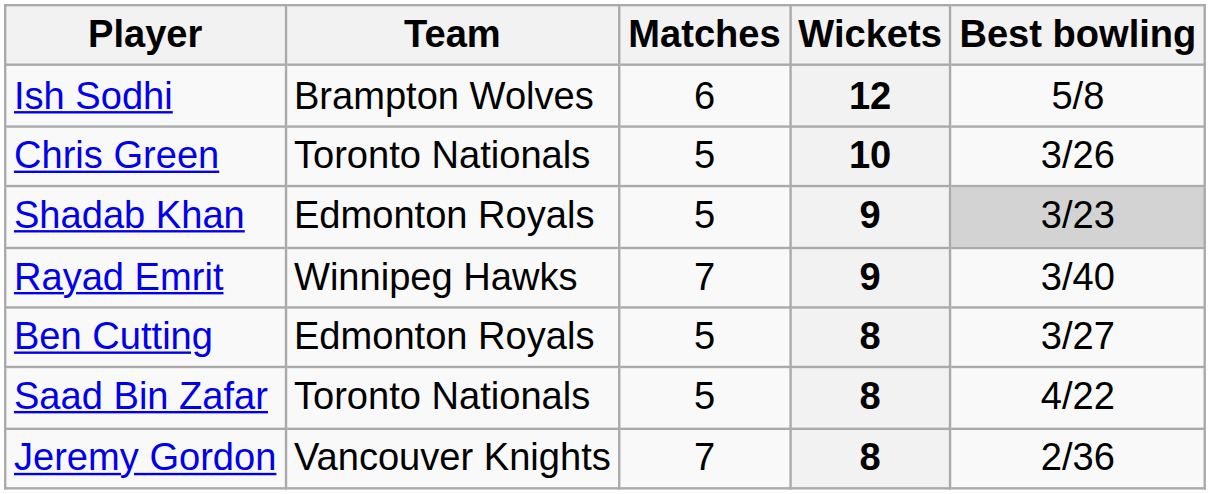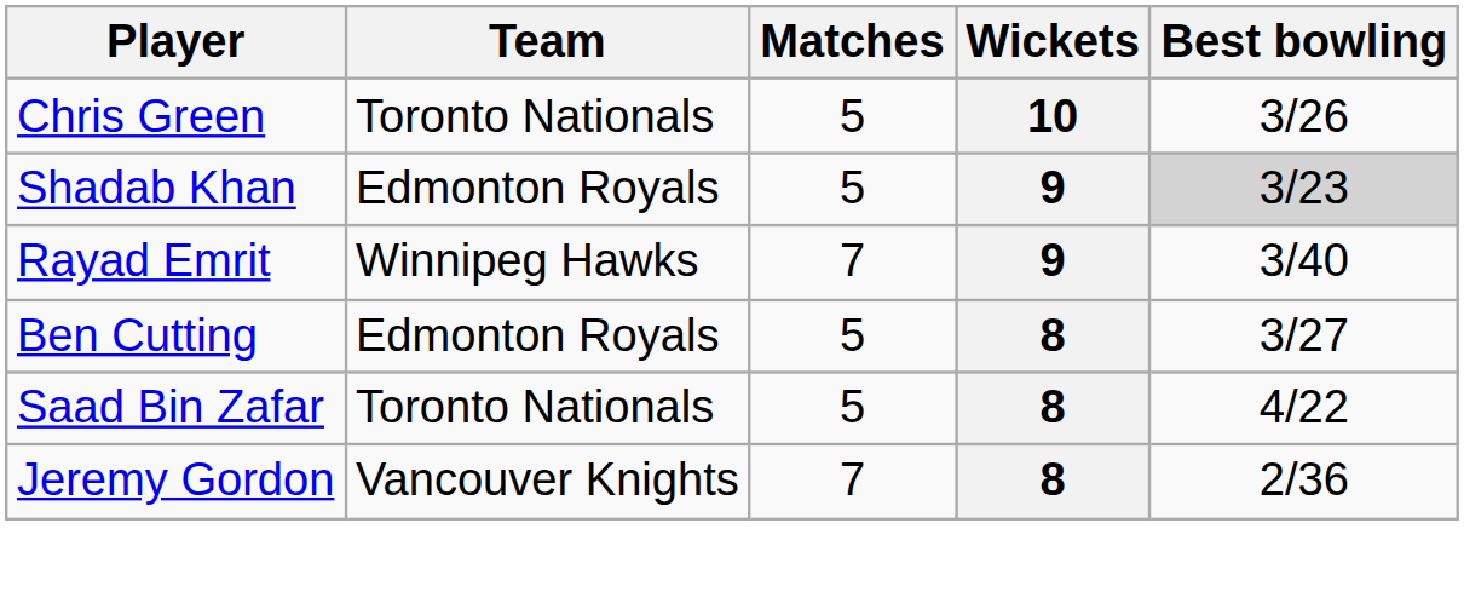 <table class="wikitable" style="text-align:center">
 <tr>
 <th>Player</th>
 <th>Team</th>
 <th>Matches</th>
 <th>Wickets</th>
 <th>Best bowling</th>
-</tr>
-<tr>
-<td style="text-align:left"><a href='#'>Ish Sodhi</a></td>
-<td style="text-align:left">Brampton Wolves</td>
-<td>6</td>
-<th>12</th>
-<td>5/8</td>
 </tr>
 <tr>
 <td style="text-align:left"><a href='#'>Chris Green</a></td>
 <td style="text-align:left">Toronto Nationals</td>
 <td>5</td>
 <th>10</th>
 <td>3/26</td>
 </tr>
 <tr>
 <td style="text-align:left"><a href='#'>Shadab Khan</a></td>
 <td style="text-align:left">Edmonton Royals</td>
 <td>5</td>
 <th>9</th>
 <td style="background: lightgrey;">3/23</td>
 </tr>
 <tr>
 <td style="text-align:left"><a href='#'>Rayad Emrit</a></td>
 <td style="text-align:left">Winnipeg Hawks</td>
 <td>7</td>
 <th>9</th>
 <td>3/40</td>
 </tr>
 <tr>
 <td style="text-align:left"><a href='#'>Ben Cutting</a></td>
 <td style="text-align:left">Edmonton Royals</td>
 <td>5</td>
 <th>8</th>
 <td>3/27</td>
 </tr>
 <tr>
 <td style="text-align:left"><a href='#'>Saad Bin Zafar</a></td>
 <td style="text-align:left">Toronto Nationals</td>
 <td>5</td>
 <th>8</th>
 <td>4/22</td>
 </tr>
 <tr>
 <td style="text-align:left"><a href='#'>Jeremy Gordon</a></td>
 <td style="text-align:left">Vancouver Knights</td>
 <td>7</td>
 <th>8</th>
 <td>2/36</td>
 </tr>
 </table>
